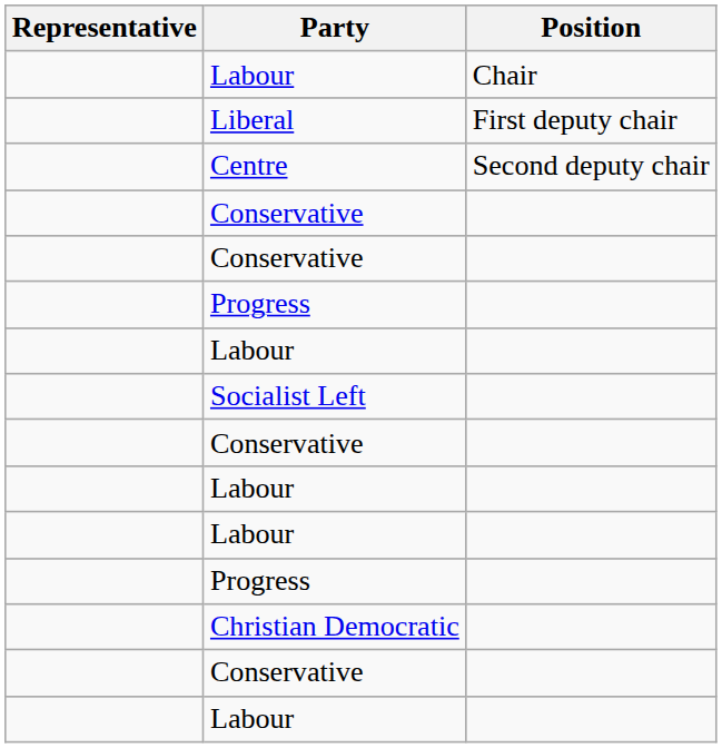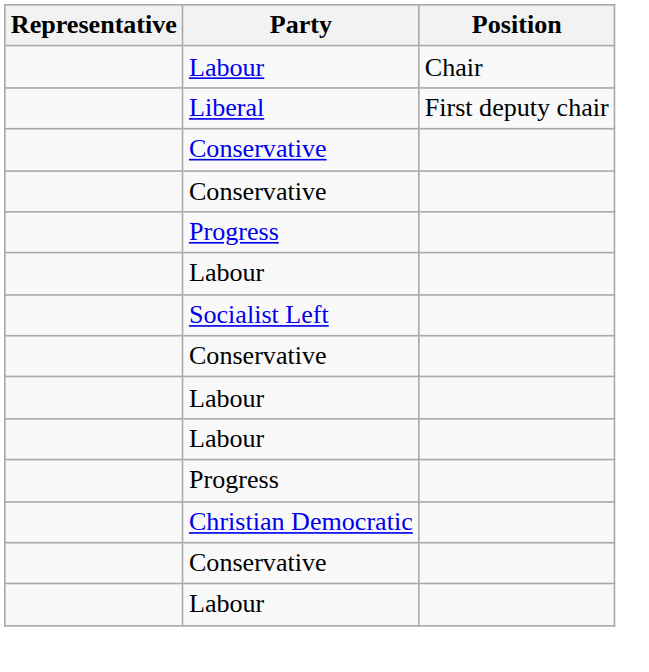 <table class="wikitable sortable">
 <tr>
 <th>Representative</th>
 <th>Party</th>
 <th>Position</th>
 </tr>
 <tr>
 <td></td>
 <td><a href='#'>Labour</a></td>
 <td>Chair</td>
 </tr>
 <tr>
 <td></td>
 <td><a href='#'>Liberal</a></td>
 <td>First deputy chair</td>
-</tr>
-<tr>
-<td></td>
-<td><a href='#'>Centre</a></td>
-<td>Second deputy chair</td>
 </tr>
 <tr>
 <td></td>
 <td><a href='#'>Conservative</a></td>
 <td></td>
 </tr>
 <tr>
 <td></td>
 <td>Conservative</td>
 <td></td>
 </tr>
 <tr>
 <td></td>
 <td><a href='#'>Progress</a></td>
 <td></td>
 </tr>
 <tr>
 <td></td>
 <td>Labour</td>
 <td></td>
 </tr>
 <tr>
 <td></td>
 <td><a href='#'>Socialist Left</a></td>
 <td></td>
 </tr>
 <tr>
 <td></td>
 <td>Conservative</td>
 <td></td>
 </tr>
 <tr>
 <td></td>
 <td>Labour</td>
 <td></td>
 </tr>
 <tr>
 <td></td>
 <td>Labour</td>
 <td></td>
 </tr>
 <tr>
 <td></td>
 <td>Progress</td>
 <td></td>
 </tr>
 <tr>
 <td></td>
 <td><a href='#'>Christian Democratic</a></td>
 <td></td>
 </tr>
 <tr>
 <td></td>
 <td>Conservative</td>
 <td></td>
 </tr>
 <tr>
 <td></td>
 <td>Labour</td>
 <td></td>
 </tr>
 </table>
